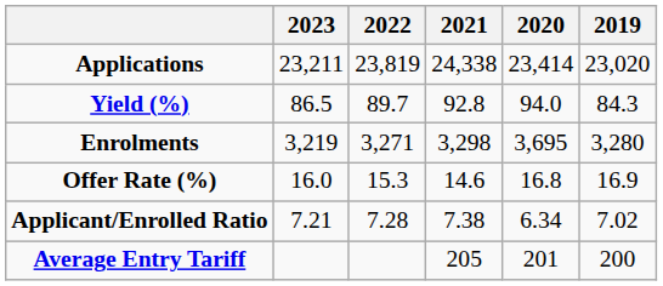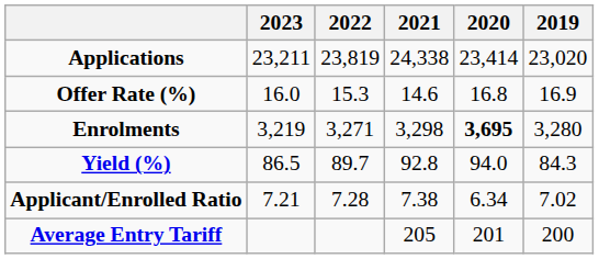 <table class="wikitable floatright" style="font-size:85%; text-align:center;">
 <tr>
 <th></th>
 <th>2023</th>
 <th>2022</th>
 <th>2021</th>
 <th>2020</th>
 <th>2019</th>
 </tr>
 <tr>
 <td><strong>Applications</strong></td>
 <td>23,211</td>
 <td>23,819</td>
 <td>24,338</td>
 <td>23,414</td>
 <td>23,020</td>
 </tr>
 <tr>
+<td><strong>Offer Rate (%)</strong></td>
+<td>16.0</td>
+<td>15.3</td>
+<td>14.6</td>
+<td>16.8</td>
+<td>16.9</td>
+</tr>
+<tr>
+<td><strong>Enrolments</strong></td>
+<td>3,219</td>
+<td>3,271</td>
+<td>3,298</td>
+<td><strong>3,695</strong></td>
+<td>3,280</td>
+</tr>
+<tr>
 <td><a href='#'><strong>Yield (%)</strong></a></td>
 <td>86.5</td>
 <td>89.7</td>
 <td>92.8</td>
 <td>94.0</td>
 <td>84.3</td>
-</tr>
-<tr>
-<td><strong>Enrolments</strong></td>
-<td>3,219</td>
-<td>3,271</td>
-<td>3,298</td>
-<td>3,695</td>
-<td>3,280</td>
-</tr>
-<tr>
-<td><strong>Offer Rate (%)</strong></td>
-<td>16.0</td>
-<td>15.3</td>
-<td>14.6</td>
-<td>16.8</td>
-<td>16.9</td>
 </tr>
 <tr>
 <td><strong>Applicant/Enrolled Ratio</strong></td>
 <td>7.21</td>
 <td>7.28</td>
 <td>7.38</td>
 <td>6.34</td>
 <td>7.02</td>
 </tr>
 <tr>
 <td><strong><a href='#'>Average Entry Tariff</a></strong></td>
 <td></td>
 <td></td>
 <td>205</td>
 <td>201</td>
 <td>200</td>
 </tr>
 </table>
